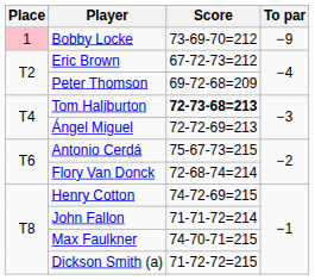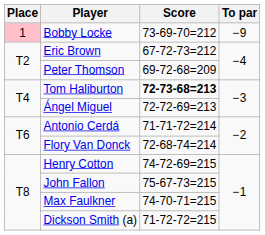 <table class="wikitable">
 <tr>
 <th>Place</th>
 <th>Player</th>
 <th>Score</th>
 <th>To par</th>
 </tr>
 <tr>
 <td align=center style="background: pink;">1</td>
 <td> <a href='#'>Bobby Locke</a></td>
 <td align=center>73-69-70=212</td>
 <td align=center>−9</td>
 </tr>
 <tr>
 <td rowspan="2" align=center>T2</td>
 <td> <a href='#'>Eric Brown</a></td>
 <td align=center>67-72-73=212</td>
 <td rowspan="2" align=center>−4</td>
 </tr>
 <tr>
 <td> <a href='#'>Peter Thomson</a></td>
 <td align=center>69-72-68=209</td>
 </tr>
 <tr>
 <td rowspan="2" align=center>T4</td>
 <td> <a href='#'>Tom Haliburton</a></td>
 <td align=center><strong>72-73-68=213</strong></td>
 <td rowspan="2" align=center>−3</td>
 </tr>
 <tr>
 <td> <a href='#'>Ángel Miguel</a></td>
 <td align=center>72-72-69=213</td>
 </tr>
 <tr>
 <td rowspan="2" align=center>T6</td>
 <td> <a href='#'>Antonio Cerdá</a></td>
-<td align=center>75-67-73=215</td>
+<td align=center>71-71-72=214</td>
 <td rowspan="2" align=center>−2</td>
 </tr>
 <tr>
 <td> <a href='#'>Flory Van Donck</a></td>
 <td align=center>72-68-74=214</td>
 </tr>
 <tr>
 <td rowspan="4" align=center>T8</td>
 <td> <a href='#'>Henry Cotton</a></td>
 <td align=center>74-72-69=215</td>
 <td rowspan="4" align=center>−1</td>
 </tr>
 <tr>
 <td> <a href='#'>John Fallon</a></td>
-<td align=center>71-71-72=214</td>
+<td align=center>75-67-73=215</td>
 </tr>
 <tr>
 <td> <a href='#'>Max Faulkner</a></td>
 <td align=center>74-70-71=215</td>
 </tr>
 <tr>
 <td> <a href='#'>Dickson Smith</a> (a)</td>
 <td align=center>71-72-72=215</td>
 </tr>
 </table>
